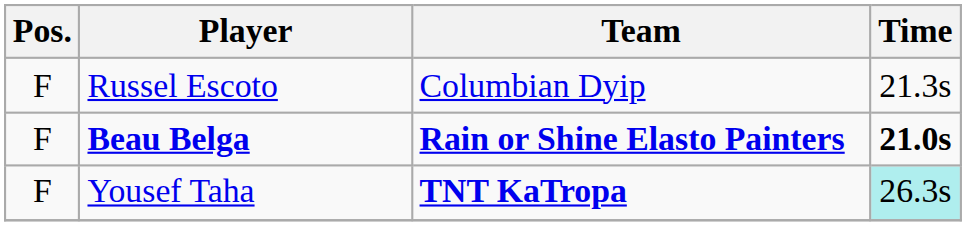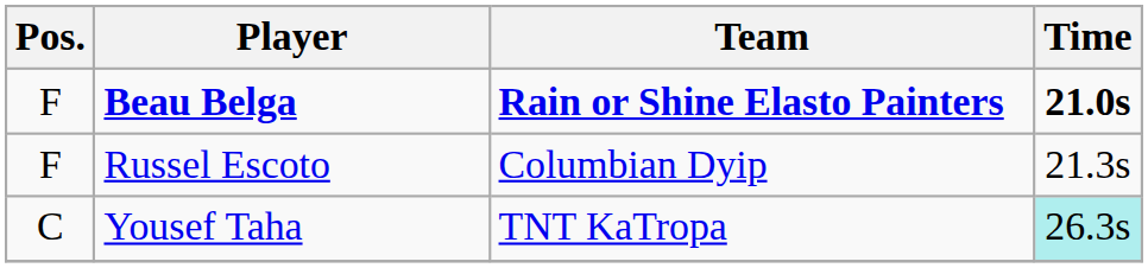 <table class="wikitable">
 <tr>
 <th>Pos.</th>
 <th style="width:150px;">Player</th>
 <th width=210px>Team</th>
 <th>Time</th>
 </tr>
 <tr>
 <td style="text-align:center">F</td>
-<td><a href='#'>Russel Escoto</a></td>
-<td><a href='#'>Columbian Dyip</a></td>
-<td align=center>21.3s</td>
-</tr>
-<tr>
-<td style="text-align:center">F</td>
 <td><strong><a href='#'>Beau Belga</a></strong></td>
 <td><strong><a href='#'>Rain or Shine Elasto Painters</a></strong></td>
 <td align=center><strong>21.0s</strong></td>
 </tr>
 <tr>
 <td style="text-align:center">F</td>
+<td><a href='#'>Russel Escoto</a></td>
+<td><a href='#'>Columbian Dyip</a></td>
+<td align=center>21.3s</td>
+</tr>
+<tr>
+<td style="text-align:center">C</td>
 <td><a href='#'>Yousef Taha</a></td>
-<td><strong><a href='#'>TNT KaTropa</a></strong></td>
+<td><a href='#'>TNT KaTropa</a></td>
 <td align=center style="background: paleturquoise;">26.3s</td>
 </tr>
 <tr>
 </tr>
 </table>
